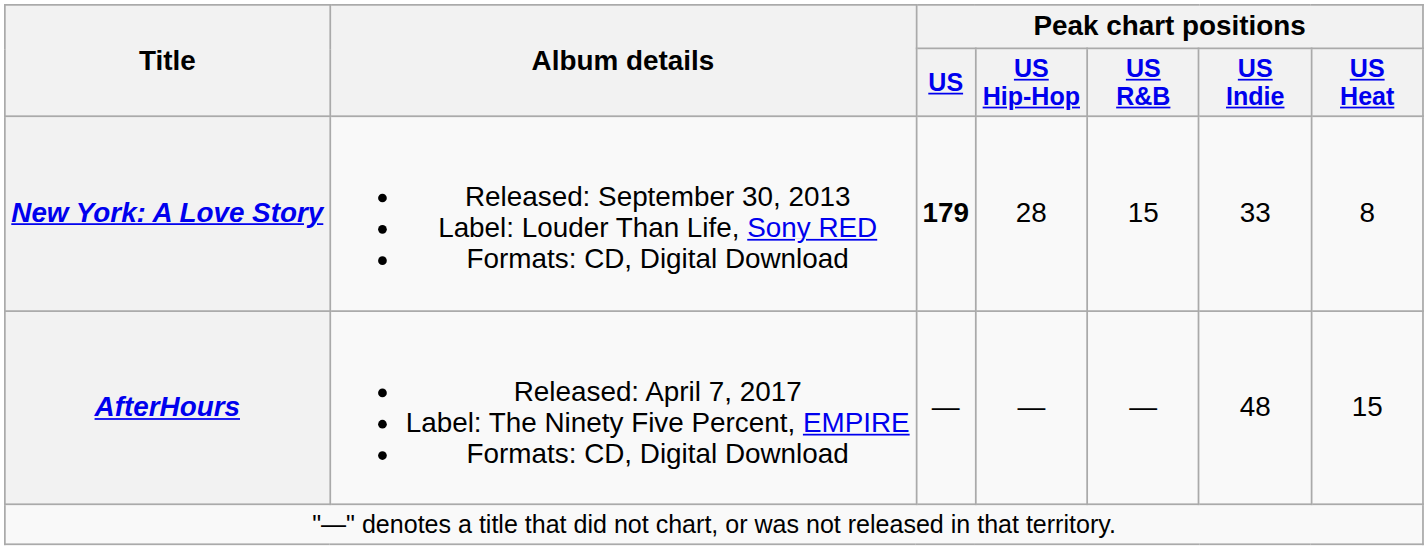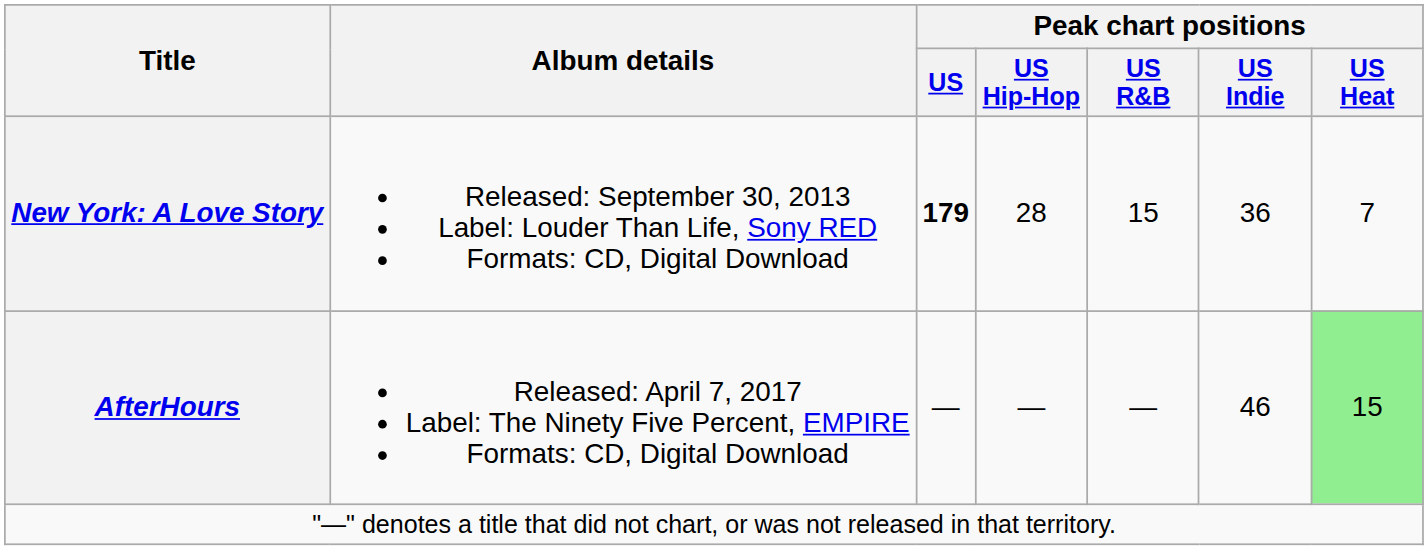 <table class="wikitable plainrowheaders" style="text-align:center;">
 <tr>
 <th scope="col" rowspan="2">Title</th>
 <th scope="col" rowspan="2">Album details</th>
 <th scope="col" colspan="5">Peak chart positions</th>
 </tr>
 <tr>
 <th scope="col" style="width:4m;font-size:90%;"><a href='#'>US</a><br></th>
 <th scope="col" style="width:4em;font-size:90%;"><a href='#'>US<br>Hip-Hop</a><br></th>
 <th scope="col" style="width:4em;font-size:90%;"><a href='#'>US<br>R&B</a><br></th>
 <th scope="col" style="width:4em;font-size:90%;"><a href='#'>US<br>Indie</a><br></th>
 <th scope="col" style="width:4em;font-size:90%;"><a href='#'>US<br>Heat</a><br></th>
 </tr>
 <tr>
 <th scope="row"><em><a href='#'>New York: A Love Story</a></em></th>
 <td><br><ul><li>Released: September 30, 2013</li><li>Label: Louder Than Life, <a href='#'>Sony RED</a></li><li>Formats: CD, Digital Download</li></ul></td>
 <td><strong>179</strong></td>
 <td>28</td>
 <td>15</td>
-<td>33</td>
-<td>8</td>
+<td>36</td>
+<td>7</td>
 </tr>
 <tr>
 <th scope="row"><em><a href='#'>AfterHours</a></em></th>
 <td><br><ul><li>Released: April 7, 2017</li><li>Label: The Ninety Five Percent, <a href='#'>EMPIRE</a></li><li>Formats: CD, Digital Download</li></ul></td>
 <td>—</td>
 <td>—</td>
 <td>—</td>
-<td>48</td>
-<td>15</td>
+<td>46</td>
+<td style="background: lightgreen;">15</td>
 </tr>
 <tr>
 <td colspan="14" style="font-size:90%">"—" denotes a title that did not chart, or was not released in that territory.</td>
 </tr>
 </table>
